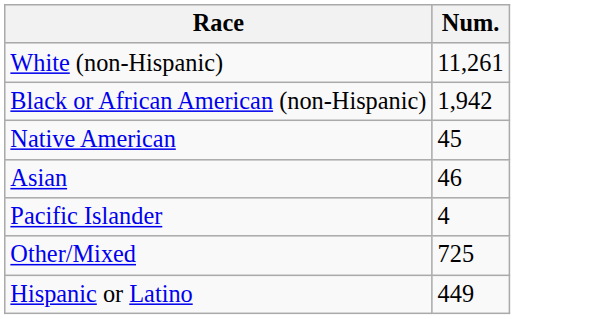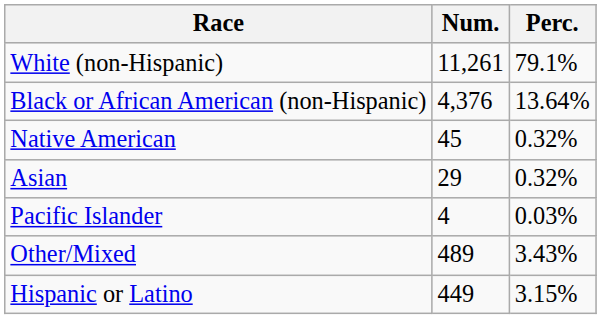 <table class="wikitable">
 <tr>
 <th>Race</th>
 <th>Num.</th>
+<th>Perc.</th>
 </tr>
 <tr>
 <td><a href='#'>White</a> (non-Hispanic)</td>
 <td>11,261</td>
+<td>79.1%</td>
 </tr>
 <tr>
 <td><a href='#'>Black or African American</a> (non-Hispanic)</td>
-<td>1,942</td>
+<td>4,376</td>
+<td>13.64%</td>
 </tr>
 <tr>
 <td><a href='#'>Native American</a></td>
 <td>45</td>
+<td>0.32%</td>
 </tr>
 <tr>
 <td><a href='#'>Asian</a></td>
-<td>46</td>
+<td>29</td>
+<td>0.32%</td>
 </tr>
 <tr>
 <td><a href='#'>Pacific Islander</a></td>
 <td>4</td>
+<td>0.03%</td>
 </tr>
 <tr>
 <td><a href='#'>Other/Mixed</a></td>
-<td>725</td>
+<td>489</td>
+<td>3.43%</td>
 </tr>
 <tr>
 <td><a href='#'>Hispanic</a> or <a href='#'>Latino</a></td>
 <td>449</td>
+<td>3.15%</td>
 </tr>
 </table>
